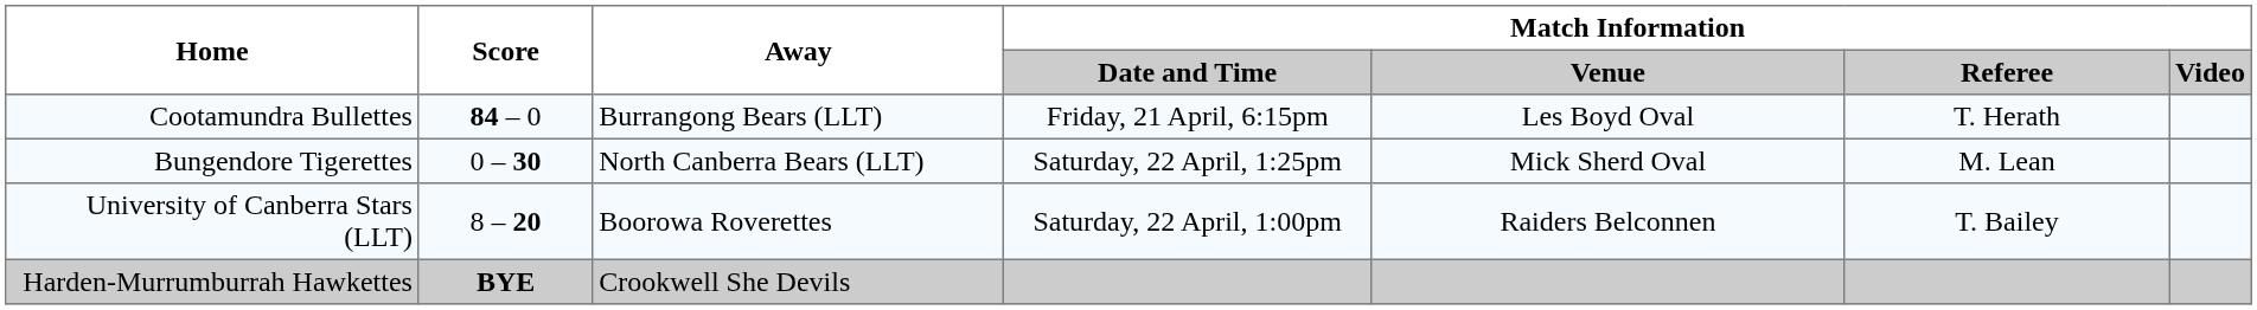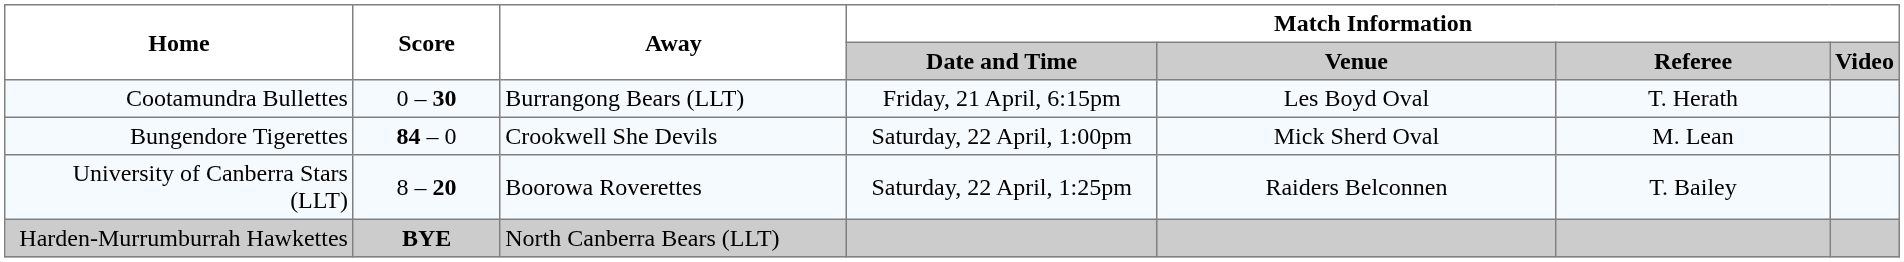 <table border="1" cellpadding="3" cellspacing="0" width="100%" style="border-collapse:collapse;  text-align:center;">
 <tr>
 <th rowspan="2" width="19%">Home</th>
 <th rowspan="2" width="8%">Score</th>
 <th rowspan="2" width="19%">Away</th>
 <th colspan="4">Match Information</th>
 </tr>
 <tr style="background:#CCCCCC">
 <th width="17%">Date and Time</th>
 <th width="22%">Venue</th>
 <th width="50%">Referee</th>
 <th>Video</th>
 </tr>
 <tr style="text-align:center; background:#f5faff;">
 <td align="right">Cootamundra Bullettes </td>
-<td><strong>84</strong> – 0</td>
+<td>0 – <strong>30</strong></td>
 <td align="left"> Burrangong Bears (LLT)</td>
 <td>Friday, 21 April, 6:15pm</td>
 <td>Les Boyd Oval</td>
 <td>T. Herath</td>
 <td></td>
 </tr>
 <tr style="text-align:center; background:#f5faff;">
 <td align="right">Bungendore Tigerettes </td>
-<td>0 – <strong>30</strong></td>
-<td align="left"> North Canberra Bears (LLT)</td>
-<td>Saturday, 22 April, 1:25pm</td>
+<td><strong>84</strong> – 0</td>
+<td align="left"> Crookwell She Devils</td>
+<td>Saturday, 22 April, 1:00pm</td>
 <td>Mick Sherd Oval</td>
 <td>M. Lean</td>
 <td></td>
 </tr>
 <tr style="text-align:center; background:#f5faff;">
 <td align="right">University of Canberra Stars (LLT)  </td>
 <td>8 – <strong>20</strong></td>
 <td align="left"> Boorowa Roverettes</td>
-<td>Saturday, 22 April, 1:00pm</td>
+<td>Saturday, 22 April, 1:25pm</td>
 <td>Raiders Belconnen</td>
 <td>T. Bailey</td>
 <td></td>
 </tr>
 <tr style="text-align:center; background:#CCCCCC;">
 <td align="right">Harden-Murrumburrah Hawkettes </td>
 <td><strong>BYE</strong></td>
-<td align="left"> Crookwell She Devils</td>
+<td align="left"> North Canberra Bears (LLT)</td>
 <td></td>
 <td></td>
 <td></td>
 <td></td>
 </tr>
 </table>
